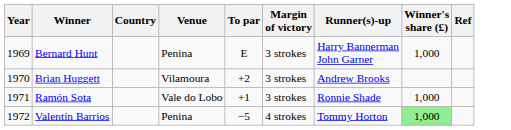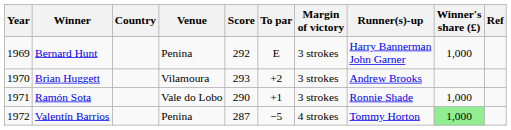 <table class="wikitable" style="font-size:95%">
 <tr>
 <th>Year</th>
 <th>Winner</th>
 <th>Country</th>
 <th>Venue</th>
+<th>Score</th>
 <th>To par</th>
 <th>Margin<br>of victory</th>
 <th>Runner(s)-up</th>
 <th>Winner's<br>share (£)</th>
 <th>Ref</th>
 </tr>
 <tr>
 <td>1969</td>
 <td><a href='#'>Bernard Hunt</a></td>
 <td></td>
 <td>Penina</td>
+<td align=center>292</td>
 <td align=center>E</td>
 <td>3 strokes</td>
 <td> <a href='#'>Harry Bannerman</a><br> <a href='#'>John Garner</a></td>
 <td align=center>1,000</td>
 <td></td>
 </tr>
 <tr>
 <td>1970</td>
 <td><a href='#'>Brian Huggett</a></td>
 <td></td>
 <td>Vilamoura</td>
+<td align=center>293</td>
 <td align=center>+2</td>
 <td>3 strokes</td>
 <td> <a href='#'>Andrew Brooks</a></td>
 <td align=center></td>
 <td></td>
 </tr>
 <tr>
 <td>1971</td>
 <td><a href='#'>Ramón Sota</a></td>
 <td></td>
 <td>Vale do Lobo</td>
+<td align=center>290</td>
 <td align=center>+1</td>
 <td>3 strokes</td>
 <td> <a href='#'>Ronnie Shade</a></td>
 <td align=center>1,000</td>
 <td></td>
 </tr>
 <tr>
 <td>1972</td>
 <td><a href='#'>Valentín Barrios</a></td>
 <td></td>
 <td>Penina</td>
+<td align=center>287</td>
 <td align=center>−5</td>
 <td>4 strokes</td>
 <td> <a href='#'>Tommy Horton</a></td>
 <td align=center style="background: lightgreen;">1,000</td>
 <td></td>
 </tr>
 </table>
